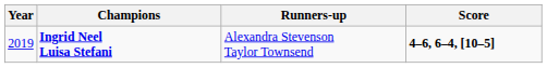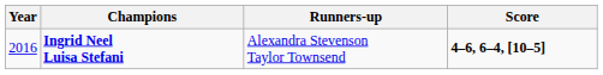 <table class="wikitable" style="font-size:90%">
 <tr>
 <th>Year</th>
 <th width="200">Champions</th>
 <th width="200">Runners-up</th>
 <th width="145">Score</th>
 </tr>
 <tr>
-<td><a href='#'>2019</a></td>
+<td><a href='#'>2016</a></td>
 <td> <strong><a href='#'>Ingrid Neel</a></strong> <br>  <strong><a href='#'>Luisa Stefani</a></strong></td>
 <td> <a href='#'>Alexandra Stevenson</a> <br>  <a href='#'>Taylor Townsend</a></td>
 <td><strong>4–6, 6–4, [10–5]</strong></td>
 </tr>
 </table>
